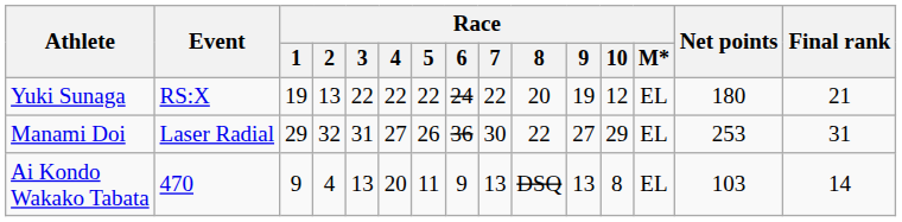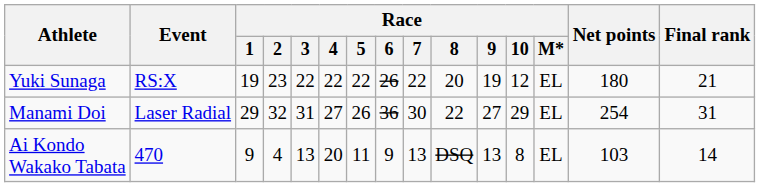 <table class="wikitable" style="font-size:90%">
 <tr>
 <th rowspan="2">Athlete</th>
 <th rowspan="2">Event</th>
 <th colspan=11>Race</th>
 <th rowspan=2>Net points</th>
 <th rowspan=2>Final rank</th>
 </tr>
 <tr style="font-size:95%">
 <th>1</th>
 <th>2</th>
 <th>3</th>
 <th>4</th>
 <th>5</th>
 <th>6</th>
 <th>7</th>
 <th>8</th>
 <th>9</th>
 <th>10</th>
 <th>M*</th>
 </tr>
 <tr align=center>
 <td align=left><a href='#'>Yuki Sunaga</a></td>
 <td align=left><a href='#'>RS:X</a></td>
 <td>19</td>
-<td>13</td>
+<td>23</td>
 <td>22</td>
 <td>22</td>
 <td>22</td>
-<td><s>24</s></td>
+<td><s>26</s></td>
 <td>22</td>
 <td>20</td>
 <td>19</td>
 <td>12</td>
 <td>EL</td>
 <td>180</td>
 <td>21</td>
 </tr>
 <tr align=center>
 <td align=left><a href='#'>Manami Doi</a></td>
 <td align=left><a href='#'>Laser Radial</a></td>
 <td>29</td>
 <td>32</td>
 <td>31</td>
 <td>27</td>
 <td>26</td>
 <td><s>36</s></td>
 <td>30</td>
 <td>22</td>
 <td>27</td>
 <td>29</td>
 <td>EL</td>
-<td>253</td>
+<td>254</td>
 <td>31</td>
 </tr>
 <tr align=center>
 <td align=left><a href='#'>Ai Kondo</a><br><a href='#'>Wakako Tabata</a></td>
 <td align=left><a href='#'>470</a></td>
 <td>9</td>
 <td>4</td>
 <td>13</td>
 <td>20</td>
 <td>11</td>
 <td>9</td>
 <td>13</td>
 <td><s>DSQ</s></td>
 <td>13</td>
 <td>8</td>
 <td>EL</td>
 <td>103</td>
 <td>14</td>
 </tr>
 </table>
